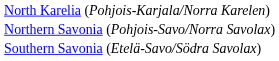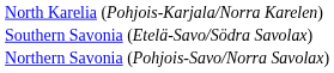 <table>
 <tr>
 <td></td>
 <td><a href='#'>North Karelia</a> (<em>Pohjois-Karjala/Norra Karelen</em>)</td>
 </tr>
 <tr>
 <td></td>
-<td><a href='#'>Northern Savonia</a> (<em>Pohjois-Savo/Norra Savolax</em>)</td>
+<td><a href='#'>Southern Savonia</a> (<em>Etelä-Savo/Södra Savolax</em>)</td>
 </tr>
 <tr>
 <td></td>
-<td><a href='#'>Southern Savonia</a> (<em>Etelä-Savo/Södra Savolax</em>)</td>
+<td><a href='#'>Northern Savonia</a> (<em>Pohjois-Savo/Norra Savolax</em>)</td>
 </tr>
 <tr>
 </tr>
 </table>
